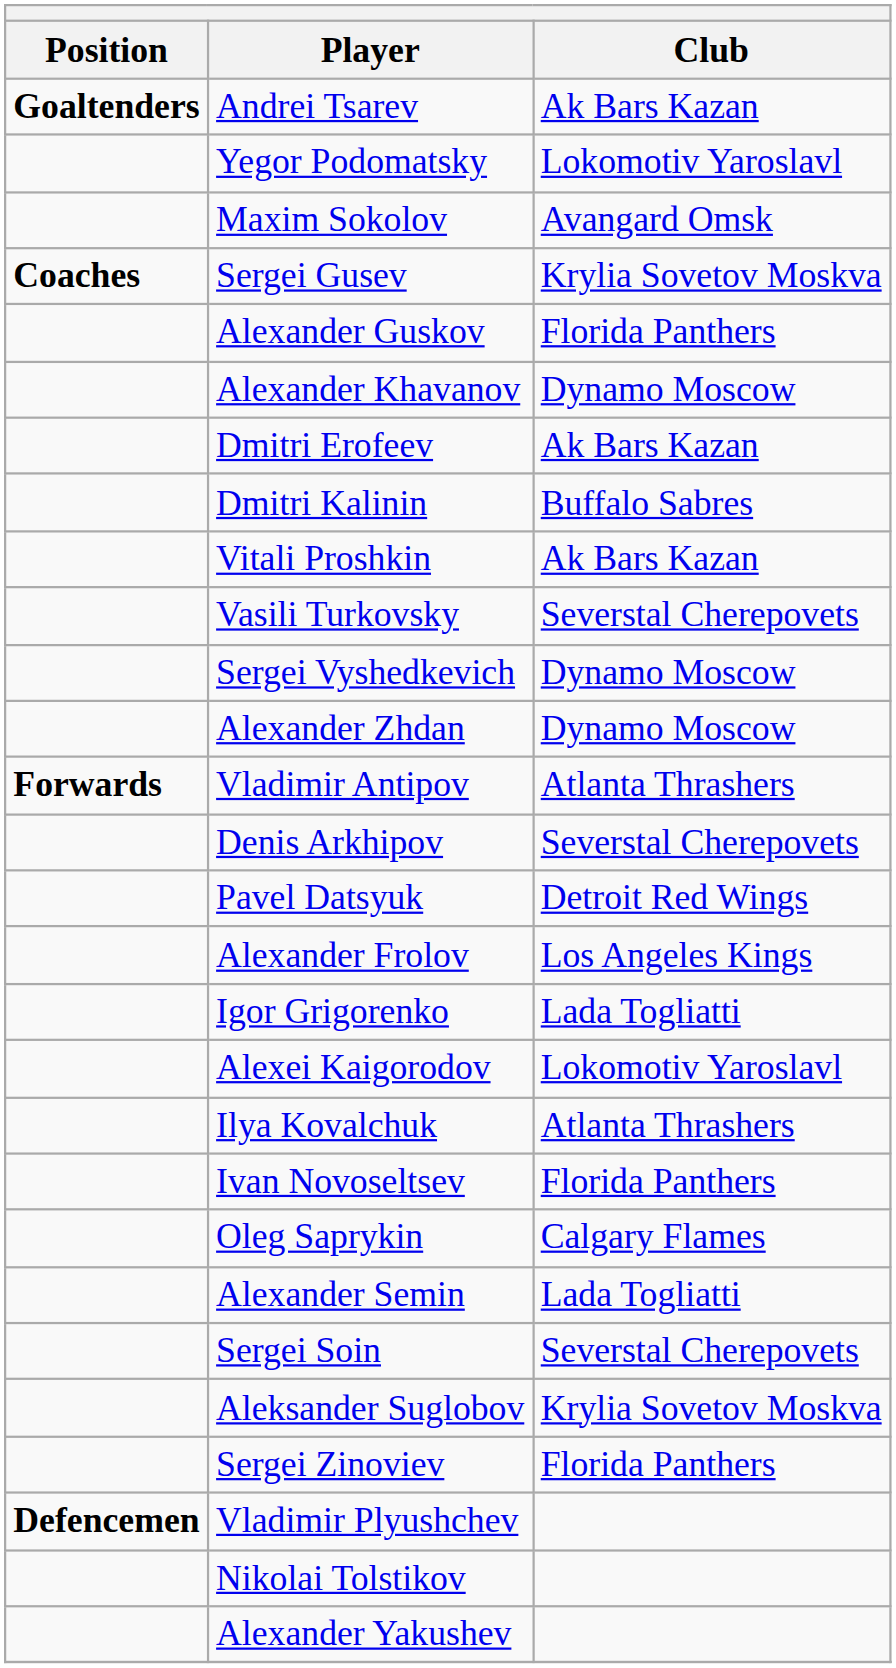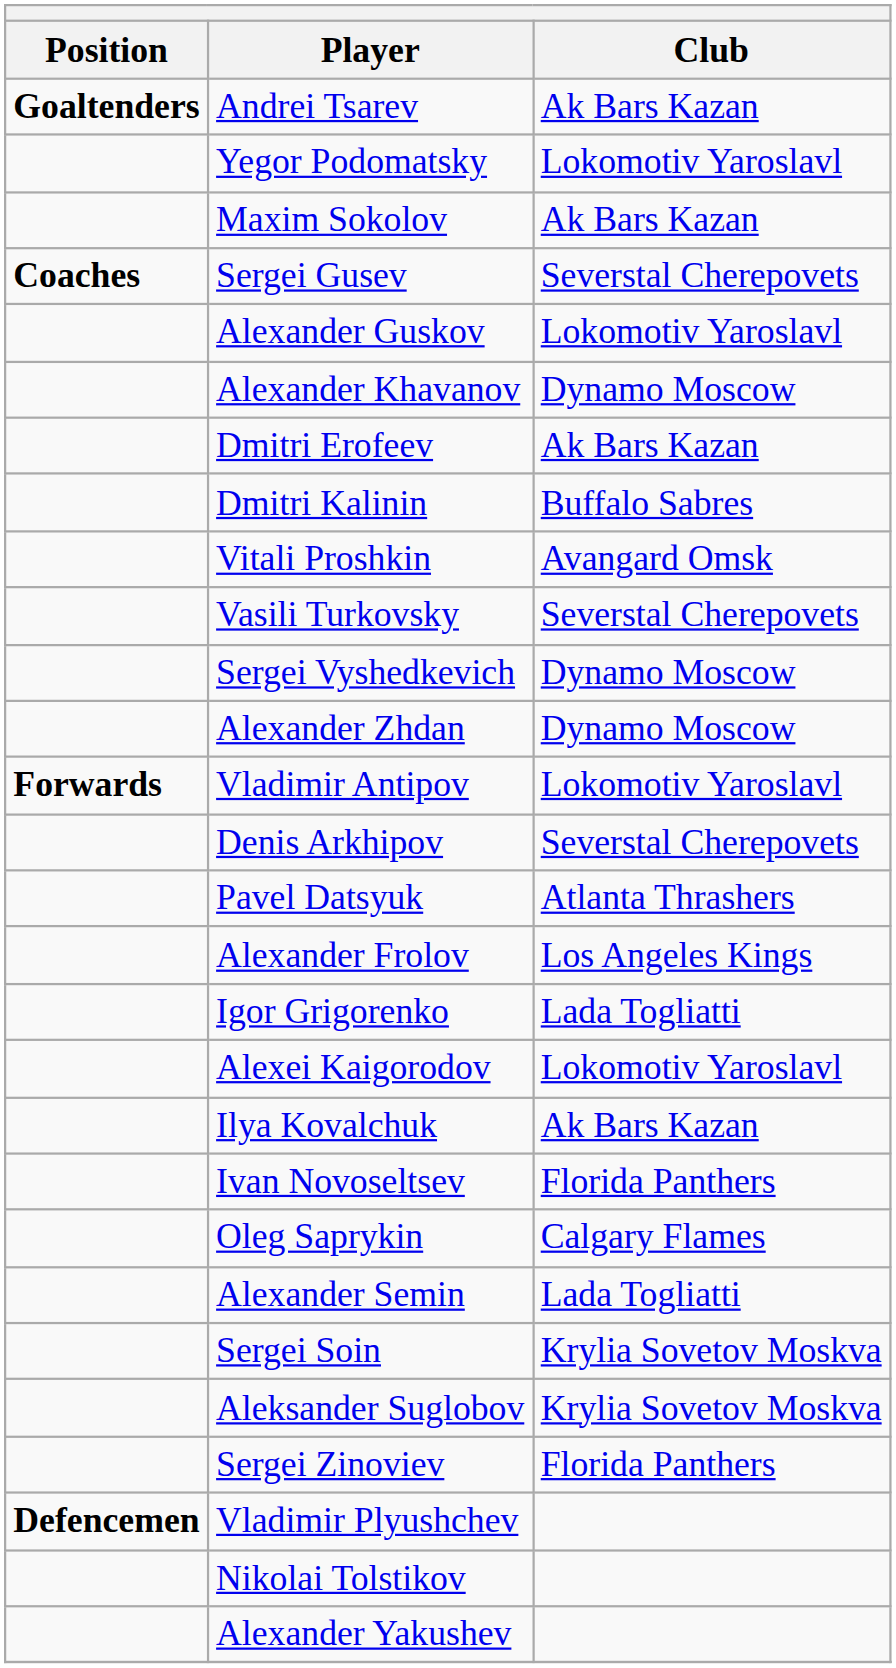 <table class=wikitable>
 <tr>
 <th colspan="7"></th>
 </tr>
 <tr>
 <th>Position</th>
 <th>Player</th>
 <th>Club</th>
 </tr>
 <tr>
 <td><strong>Goaltenders</strong></td>
 <td><a href='#'>Andrei Tsarev</a></td>
 <td><a href='#'>Ak Bars Kazan</a></td>
 </tr>
 <tr>
 <td></td>
 <td><a href='#'>Yegor Podomatsky</a></td>
 <td><a href='#'>Lokomotiv Yaroslavl</a></td>
 </tr>
 <tr>
 <td></td>
 <td><a href='#'>Maxim Sokolov</a></td>
-<td><a href='#'>Avangard Omsk</a></td>
+<td><a href='#'>Ak Bars Kazan</a></td>
 </tr>
 <tr>
 <td><strong>Coaches</strong></td>
 <td><a href='#'>Sergei Gusev</a></td>
-<td><a href='#'>Krylia Sovetov Moskva</a></td>
+<td><a href='#'>Severstal Cherepovets</a></td>
 </tr>
 <tr>
 <td></td>
 <td><a href='#'>Alexander Guskov</a></td>
-<td><a href='#'>Florida Panthers</a></td>
+<td><a href='#'>Lokomotiv Yaroslavl</a></td>
 </tr>
 <tr>
 <td></td>
 <td><a href='#'>Alexander Khavanov</a></td>
 <td><a href='#'>Dynamo Moscow</a></td>
 </tr>
 <tr>
 <td></td>
 <td><a href='#'>Dmitri Erofeev</a></td>
 <td><a href='#'>Ak Bars Kazan</a></td>
 </tr>
 <tr>
 <td></td>
 <td><a href='#'>Dmitri Kalinin</a></td>
 <td><a href='#'>Buffalo Sabres</a></td>
 </tr>
 <tr>
 <td></td>
 <td><a href='#'>Vitali Proshkin</a></td>
-<td><a href='#'>Ak Bars Kazan</a></td>
+<td><a href='#'>Avangard Omsk</a></td>
 </tr>
 <tr>
 <td></td>
 <td><a href='#'>Vasili Turkovsky</a></td>
 <td><a href='#'>Severstal Cherepovets</a></td>
 </tr>
 <tr>
 <td></td>
 <td><a href='#'>Sergei Vyshedkevich</a></td>
 <td><a href='#'>Dynamo Moscow</a></td>
 </tr>
 <tr>
 <td></td>
 <td><a href='#'>Alexander Zhdan</a></td>
 <td><a href='#'>Dynamo Moscow</a></td>
 </tr>
 <tr>
 <td><strong>Forwards</strong></td>
 <td><a href='#'>Vladimir Antipov</a></td>
-<td><a href='#'>Atlanta Thrashers</a></td>
+<td><a href='#'>Lokomotiv Yaroslavl</a></td>
 </tr>
 <tr>
 <td></td>
 <td><a href='#'>Denis Arkhipov</a></td>
 <td><a href='#'>Severstal Cherepovets</a></td>
 </tr>
 <tr>
 <td></td>
 <td><a href='#'>Pavel Datsyuk</a></td>
-<td><a href='#'>Detroit Red Wings</a></td>
+<td><a href='#'>Atlanta Thrashers</a></td>
 </tr>
 <tr>
 <td></td>
 <td><a href='#'>Alexander Frolov</a></td>
 <td><a href='#'>Los Angeles Kings</a></td>
 </tr>
 <tr>
 <td></td>
 <td><a href='#'>Igor Grigorenko</a></td>
 <td><a href='#'>Lada Togliatti</a></td>
 </tr>
 <tr>
 <td></td>
 <td><a href='#'>Alexei Kaigorodov</a></td>
 <td><a href='#'>Lokomotiv Yaroslavl</a></td>
 </tr>
 <tr>
 <td></td>
 <td><a href='#'>Ilya Kovalchuk</a></td>
-<td><a href='#'>Atlanta Thrashers</a></td>
+<td><a href='#'>Ak Bars Kazan</a></td>
 </tr>
 <tr>
 <td></td>
 <td><a href='#'>Ivan Novoseltsev</a></td>
 <td><a href='#'>Florida Panthers</a></td>
 </tr>
 <tr>
 <td></td>
 <td><a href='#'>Oleg Saprykin</a></td>
 <td><a href='#'>Calgary Flames</a></td>
 </tr>
 <tr>
 <td></td>
 <td><a href='#'>Alexander Semin</a></td>
 <td><a href='#'>Lada Togliatti</a></td>
 </tr>
 <tr>
 <td></td>
 <td><a href='#'>Sergei Soin</a></td>
-<td><a href='#'>Severstal Cherepovets</a></td>
+<td><a href='#'>Krylia Sovetov Moskva</a></td>
 </tr>
 <tr>
 <td></td>
 <td><a href='#'>Aleksander Suglobov</a></td>
 <td><a href='#'>Krylia Sovetov Moskva</a></td>
 </tr>
 <tr>
 <td></td>
 <td><a href='#'>Sergei Zinoviev</a></td>
 <td><a href='#'>Florida Panthers</a></td>
 </tr>
 <tr>
 <td><strong>Defencemen</strong></td>
 <td><a href='#'>Vladimir Plyushchev</a></td>
 <td></td>
 </tr>
 <tr>
 <td></td>
 <td><a href='#'>Nikolai Tolstikov</a></td>
 <td></td>
 </tr>
 <tr>
 <td></td>
 <td><a href='#'>Alexander Yakushev</a></td>
 <td></td>
 </tr>
 <tr>
 </tr>
 </table>
